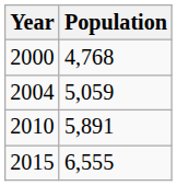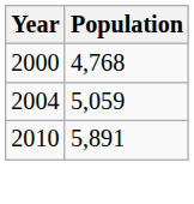 <table class="wikitable">
 <tr>
 <th>Year</th>
 <th>Population</th>
 </tr>
 <tr>
 <td>2000</td>
 <td>4,768</td>
 </tr>
 <tr>
 <td>2004</td>
 <td>5,059</td>
 </tr>
 <tr>
 <td>2010</td>
 <td>5,891</td>
 </tr>
-<tr>
-<td>2015</td>
-<td>6,555</td>
-</tr>
 </table>
